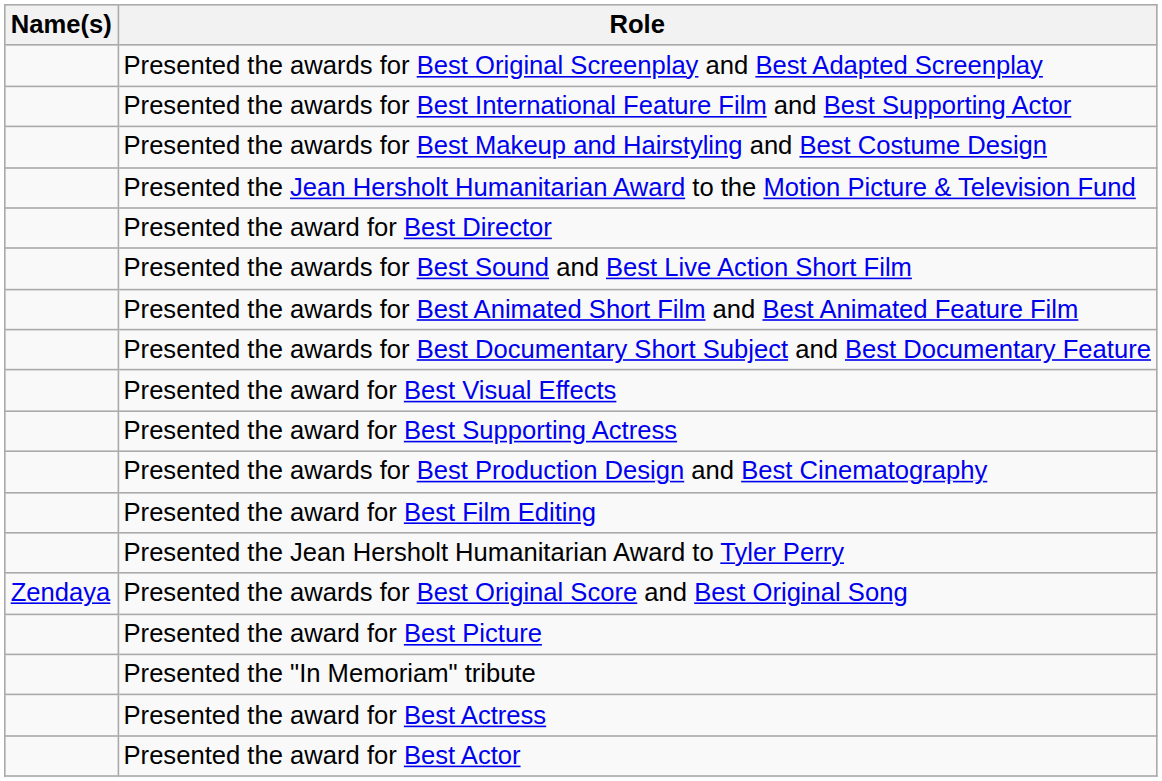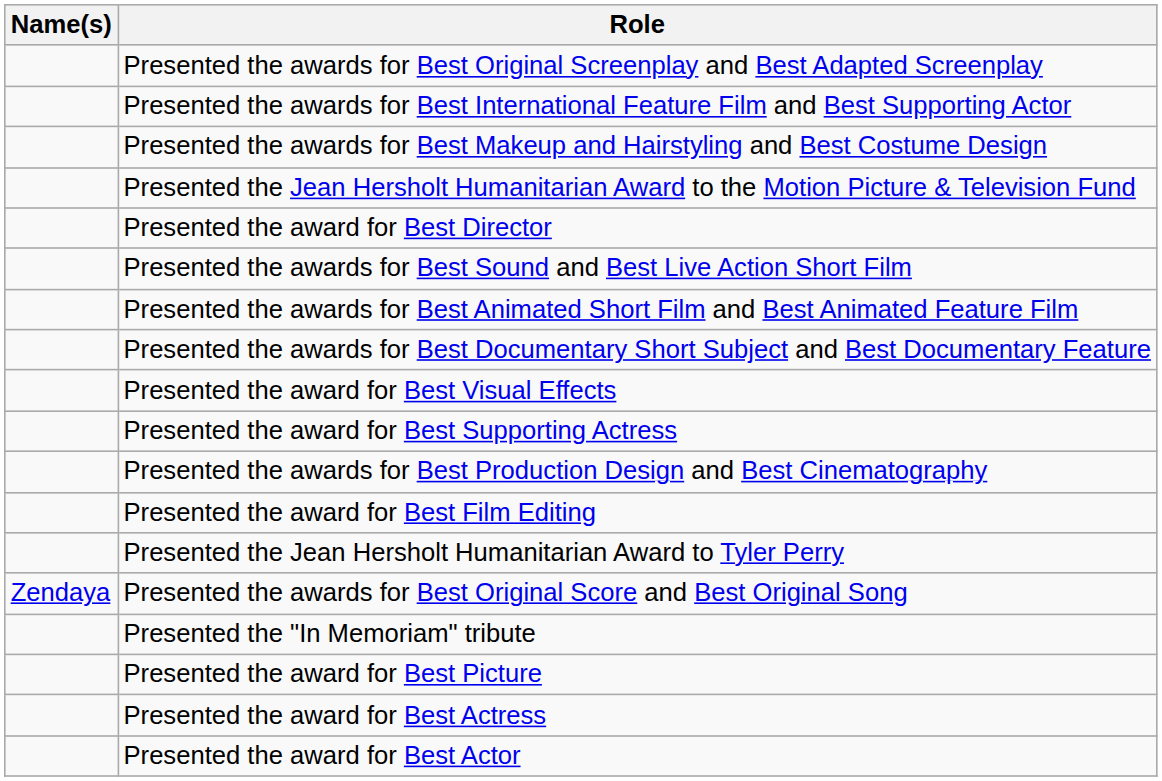 <table class="wikitable plainrowheaders sortable">
 <tr>
 <th scope="col">Name(s)</th>
 <th scope="col">Role</th>
 </tr>
 <tr>
 <td scope="row"></td>
 <td>Presented the awards for <a href='#'>Best Original Screenplay</a> and <a href='#'>Best Adapted Screenplay</a></td>
 </tr>
 <tr>
 <td scope="row"></td>
 <td>Presented the awards for <a href='#'>Best International Feature Film</a> and <a href='#'>Best Supporting Actor</a></td>
 </tr>
 <tr>
 <td scope="row"></td>
 <td>Presented the awards for <a href='#'>Best Makeup and Hairstyling</a> and <a href='#'>Best Costume Design</a></td>
 </tr>
 <tr>
 <td></td>
 <td>Presented the <a href='#'>Jean Hersholt Humanitarian Award</a> to the <a href='#'>Motion Picture & Television Fund</a></td>
 </tr>
 <tr>
 <td scope="row"></td>
 <td>Presented the award for <a href='#'>Best Director</a></td>
 </tr>
 <tr>
 <td scope="row"></td>
 <td>Presented the awards for <a href='#'>Best Sound</a> and <a href='#'>Best Live Action Short Film</a></td>
 </tr>
 <tr>
 <td scope="row"></td>
 <td>Presented the awards for <a href='#'>Best Animated Short Film</a> and <a href='#'>Best Animated Feature Film</a></td>
 </tr>
 <tr>
 <td scope="row"></td>
 <td>Presented the awards for <a href='#'>Best Documentary Short Subject</a> and <a href='#'>Best Documentary Feature</a></td>
 </tr>
 <tr>
 <td scope="row"></td>
 <td>Presented the award for <a href='#'>Best Visual Effects</a></td>
 </tr>
 <tr>
 <td scope="row"></td>
 <td>Presented the award for <a href='#'>Best Supporting Actress</a></td>
 </tr>
 <tr>
 <td scope="row"></td>
 <td>Presented the awards for <a href='#'>Best Production Design</a> and <a href='#'>Best Cinematography</a></td>
 </tr>
 <tr>
 <td scope="row"></td>
 <td>Presented the award for <a href='#'>Best Film Editing</a></td>
 </tr>
 <tr>
 <td scope="row"></td>
 <td>Presented the Jean Hersholt Humanitarian Award to <a href='#'>Tyler Perry</a></td>
 </tr>
 <tr>
 <td scope="row"><a href='#'>Zendaya</a></td>
 <td>Presented the awards for <a href='#'>Best Original Score</a> and <a href='#'>Best Original Song</a></td>
 </tr>
 <tr>
 <td scope="row"></td>
-<td>Presented the award for <a href='#'>Best Picture</a></td>
+<td>Presented the "In Memoriam" tribute</td>
 </tr>
 <tr>
 <td scope="row"></td>
-<td>Presented the "In Memoriam" tribute</td>
+<td>Presented the award for <a href='#'>Best Picture</a></td>
 </tr>
 <tr>
 <td scope="row"></td>
 <td>Presented the award for <a href='#'>Best Actress</a></td>
 </tr>
 <tr>
 <td scope="row"></td>
 <td>Presented the award for <a href='#'>Best Actor</a></td>
 </tr>
 </table>
